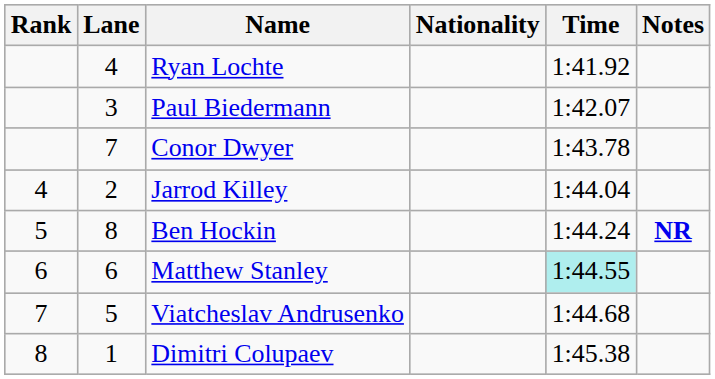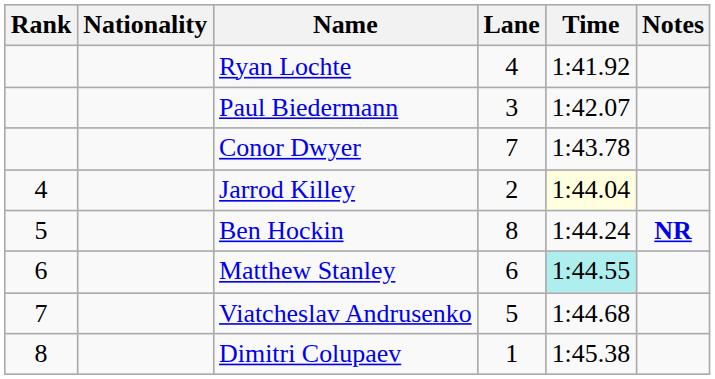 <table class="wikitable sortable" style="text-align:center">
 <tr>
 <th>Rank</th>
+<th>Nationality</th>
+<th>Name</th>
 <th>Lane</th>
-<th>Name</th>
-<th>Nationality</th>
 <th>Time</th>
 <th>Notes</th>
 </tr>
 <tr>
 <td></td>
+<td align=left></td>
+<td align=left><a href='#'>Ryan Lochte</a></td>
 <td>4</td>
-<td align=left><a href='#'>Ryan Lochte</a></td>
-<td align=left></td>
 <td>1:41.92</td>
 <td></td>
 </tr>
 <tr>
 <td></td>
+<td align=left></td>
+<td align=left><a href='#'>Paul Biedermann</a></td>
 <td>3</td>
-<td align=left><a href='#'>Paul Biedermann</a></td>
-<td align=left></td>
 <td>1:42.07</td>
 <td></td>
 </tr>
 <tr>
 <td></td>
+<td align=left></td>
+<td align=left><a href='#'>Conor Dwyer</a></td>
 <td>7</td>
-<td align=left><a href='#'>Conor Dwyer</a></td>
-<td align=left></td>
 <td>1:43.78</td>
 <td></td>
 </tr>
 <tr>
 <td>4</td>
+<td align=left></td>
+<td align=left><a href='#'>Jarrod Killey</a></td>
 <td>2</td>
-<td align=left><a href='#'>Jarrod Killey</a></td>
-<td align=left></td>
-<td>1:44.04</td>
+<td style="background: lightyellow;">1:44.04</td>
 <td></td>
 </tr>
 <tr>
 <td>5</td>
+<td align=left></td>
+<td align=left><a href='#'>Ben Hockin</a></td>
 <td>8</td>
-<td align=left><a href='#'>Ben Hockin</a></td>
-<td align=left></td>
 <td>1:44.24</td>
 <td><strong><a href='#'>NR</a></strong></td>
 </tr>
 <tr>
 <td>6</td>
+<td align=left></td>
+<td align=left><a href='#'>Matthew Stanley</a></td>
 <td>6</td>
-<td align=left><a href='#'>Matthew Stanley</a></td>
-<td align=left></td>
 <td style="background: paleturquoise;">1:44.55</td>
 <td></td>
 </tr>
 <tr>
 <td>7</td>
+<td align=left></td>
+<td align=left><a href='#'>Viatcheslav Andrusenko</a></td>
 <td>5</td>
-<td align=left><a href='#'>Viatcheslav Andrusenko</a></td>
-<td align=left></td>
 <td>1:44.68</td>
 <td></td>
 </tr>
 <tr>
 <td>8</td>
+<td align=left></td>
+<td align=left><a href='#'>Dimitri Colupaev</a></td>
 <td>1</td>
-<td align=left><a href='#'>Dimitri Colupaev</a></td>
-<td align=left></td>
 <td>1:45.38</td>
 <td></td>
 </tr>
 </table>
